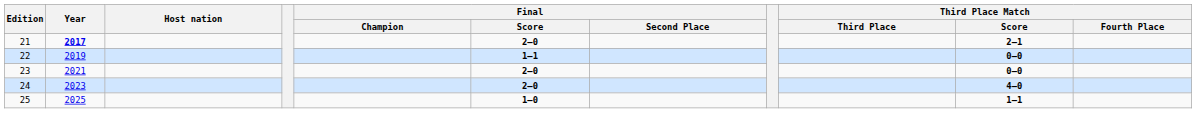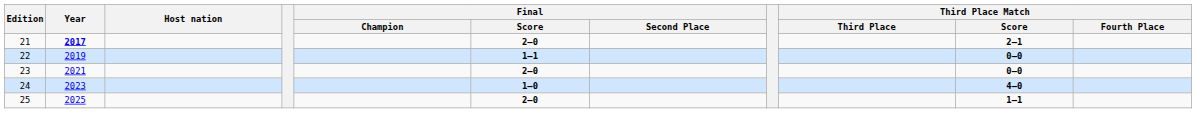 <table class="wikitable" style="font-size:90%; width:100%; text-align:center;">
 <tr>
 <th rowspan=2 width="3%">Edition</th>
 <th rowspan=2 width="5%">Year</th>
 <th rowspan=2 width="15%">Host nation</th>
 <th width=1% rowspan=7></th>
 <th colspan=3>Final</th>
 <th width=1% rowspan=7></th>
 <th colspan=3>Third Place Match</th>
 </tr>
 <tr>
 <th width="15%">Champion</th>
 <th width="10%">Score</th>
 <th width="15%">Second Place</th>
 <th width="15%">Third Place</th>
 <th width="10%">Score</th>
 <th width="15%">Fourth Place</th>
 </tr>
 <tr>
 <td>21</td>
 <td><strong><a href='#'>2017</a></strong></td>
 <td align=left></td>
 <td><strong></strong></td>
 <td><strong>2–0</strong></td>
 <td></td>
 <td></td>
 <td><strong>2–1</strong></td>
 <td></td>
 </tr>
 <tr style="background: #D0E6FF;">
 <td>22</td>
 <td><a href='#'>2019</a></td>
 <td align=left></td>
 <td><strong></strong></td>
 <td><strong>1–1</strong> <br></td>
 <td></td>
 <td></td>
 <td><strong>0–0</strong><br></td>
 <td></td>
 </tr>
 <tr>
 <td>23</td>
 <td><a href='#'>2021</a></td>
 <td align=left></td>
 <td><strong></strong></td>
 <td><strong>2–0</strong></td>
 <td></td>
 <td></td>
 <td><strong>0–0</strong> <br></td>
 <td></td>
 </tr>
 <tr style="background: #D0E6FF;">
 <td>24</td>
 <td><a href='#'>2023</a></td>
 <td align=left></td>
 <td><strong></strong></td>
-<td><strong>2–0</strong></td>
+<td><strong>1–0</strong></td>
 <td></td>
 <td></td>
 <td><strong>4–0</strong></td>
 <td></td>
 </tr>
 <tr>
 <td>25</td>
 <td><a href='#'>2025</a></td>
 <td align=left></td>
 <td><strong></strong></td>
-<td><strong>1–0</strong></td>
+<td><strong>2–0</strong></td>
 <td></td>
 <td></td>
 <td><strong>1–1</strong><br></td>
 <td></td>
 </tr>
 </table>
